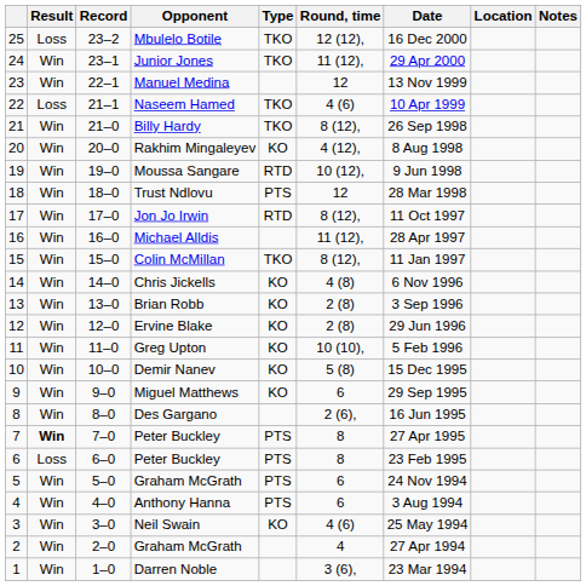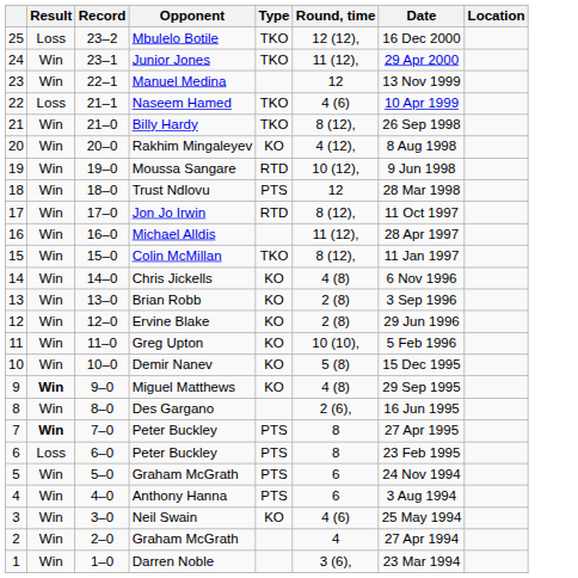 <table class="wikitable" style="text-align:center">
 <tr>
 <th></th>
 <th>Result</th>
 <th>Record</th>
 <th>Opponent</th>
 <th>Type</th>
 <th>Round, time</th>
 <th>Date</th>
 <th>Location</th>
-<th>Notes</th>
 </tr>
 <tr>
 <td>25</td>
 <td>Loss</td>
 <td>23–2</td>
 <td style="text-align:left;"><a href='#'>Mbulelo Botile</a></td>
 <td>TKO</td>
 <td>12 (12), </td>
 <td>16 Dec 2000</td>
-<td style="text-align:left;"></td>
 <td style="text-align:left;"></td>
 </tr>
 <tr>
 <td>24</td>
 <td>Win</td>
 <td>23–1</td>
 <td style="text-align:left;"><a href='#'>Junior Jones</a></td>
 <td>TKO</td>
 <td>11 (12), </td>
 <td><a href='#'>29 Apr 2000</a></td>
 <td style="text-align:left;"></td>
-<td style="text-align:left;"></td>
 </tr>
 <tr>
 <td>23</td>
 <td>Win</td>
 <td>22–1</td>
 <td style="text-align:left;"><a href='#'>Manuel Medina</a></td>
 <td></td>
 <td>12</td>
 <td>13 Nov 1999</td>
-<td style="text-align:left;"></td>
 <td style="text-align:left;"></td>
 </tr>
 <tr>
 <td>22</td>
 <td>Loss</td>
 <td>21–1</td>
 <td style="text-align:left;"><a href='#'>Naseem Hamed</a></td>
 <td>TKO</td>
 <td>4 (6)</td>
 <td><a href='#'>10 Apr 1999</a></td>
 <td style="text-align:left;"></td>
-<td style="text-align:left;"></td>
 </tr>
 <tr>
 <td>21</td>
 <td>Win</td>
 <td>21–0</td>
 <td style="text-align:left;"><a href='#'>Billy Hardy</a></td>
 <td>TKO</td>
 <td>8 (12), </td>
 <td>26 Sep 1998</td>
-<td style="text-align:left;"></td>
 <td style="text-align:left;"></td>
 </tr>
 <tr>
 <td>20</td>
 <td>Win</td>
 <td>20–0</td>
 <td style="text-align:left;">Rakhim Mingaleyev</td>
 <td>KO</td>
 <td>4 (12), </td>
 <td>8 Aug 1998</td>
 <td style="text-align:left;"></td>
-<td style="text-align:left;"></td>
 </tr>
 <tr>
 <td>19</td>
 <td>Win</td>
 <td>19–0</td>
 <td style="text-align:left;">Moussa Sangare</td>
 <td>RTD</td>
 <td>10 (12), </td>
 <td>9 Jun 1998</td>
 <td style="text-align:left;"></td>
-<td></td>
 </tr>
 <tr>
 <td>18</td>
 <td>Win</td>
 <td>18–0</td>
 <td style="text-align:left;">Trust Ndlovu</td>
 <td>PTS</td>
 <td>12</td>
 <td>28 Mar 1998</td>
-<td style="text-align:left;"></td>
 <td style="text-align:left;"></td>
 </tr>
 <tr>
 <td>17</td>
 <td>Win</td>
 <td>17–0</td>
 <td style="text-align:left;"><a href='#'>Jon Jo Irwin</a></td>
 <td>RTD</td>
 <td>8 (12), </td>
 <td>11 Oct 1997</td>
 <td style="text-align:left;"></td>
-<td style="text-align:left;"></td>
 </tr>
 <tr>
 <td>16</td>
 <td>Win</td>
 <td>16–0</td>
 <td style="text-align:left;"><a href='#'>Michael Alldis</a></td>
 <td></td>
 <td>11 (12), </td>
 <td>28 Apr 1997</td>
-<td style="text-align:left;"></td>
 <td style="text-align:left;"></td>
 </tr>
 <tr>
 <td>15</td>
 <td>Win</td>
 <td>15–0</td>
 <td style="text-align:left;"><a href='#'>Colin McMillan</a></td>
 <td>TKO</td>
 <td>8 (12), </td>
 <td>11 Jan 1997</td>
 <td style="text-align:left;"></td>
-<td style="text-align:left;"></td>
 </tr>
 <tr>
 <td>14</td>
 <td>Win</td>
 <td>14–0</td>
 <td style="text-align:left;">Chris Jickells</td>
 <td>KO</td>
 <td>4 (8)</td>
 <td>6 Nov 1996</td>
 <td style="text-align:left;"></td>
-<td></td>
 </tr>
 <tr>
 <td>13</td>
 <td>Win</td>
 <td>13–0</td>
 <td style="text-align:left;">Brian Robb</td>
 <td>KO</td>
 <td>2 (8)</td>
 <td>3 Sep 1996</td>
 <td style="text-align:left;"></td>
-<td></td>
 </tr>
 <tr>
 <td>12</td>
 <td>Win</td>
 <td>12–0</td>
 <td style="text-align:left;">Ervine Blake</td>
 <td>KO</td>
 <td>2 (8)</td>
 <td>29 Jun 1996</td>
 <td style="text-align:left;"></td>
-<td></td>
 </tr>
 <tr>
 <td>11</td>
 <td>Win</td>
 <td>11–0</td>
 <td style="text-align:left;">Greg Upton</td>
 <td>KO</td>
 <td>10 (10), </td>
 <td>5 Feb 1996</td>
 <td style="text-align:left;"></td>
-<td></td>
 </tr>
 <tr>
 <td>10</td>
 <td>Win</td>
 <td>10–0</td>
 <td style="text-align:left;">Demir Nanev</td>
 <td>KO</td>
 <td>5 (8)</td>
 <td>15 Dec 1995</td>
 <td style="text-align:left;"></td>
-<td></td>
 </tr>
 <tr>
 <td>9</td>
-<td>Win</td>
+<td><strong>Win</strong></td>
 <td>9–0</td>
 <td style="text-align:left;">Miguel Matthews</td>
 <td>KO</td>
-<td>6</td>
+<td>4 (8)</td>
 <td>29 Sep 1995</td>
 <td style="text-align:left;"></td>
-<td></td>
 </tr>
 <tr>
 <td>8</td>
 <td>Win</td>
 <td>8–0</td>
 <td style="text-align:left;">Des Gargano</td>
 <td></td>
 <td>2 (6), </td>
 <td>16 Jun 1995</td>
 <td style="text-align:left;"></td>
-<td></td>
 </tr>
 <tr>
 <td>7</td>
 <td><strong>Win</strong></td>
 <td>7–0</td>
 <td style="text-align:left;">Peter Buckley</td>
 <td>PTS</td>
 <td>8</td>
 <td>27 Apr 1995</td>
 <td style="text-align:left;"></td>
-<td></td>
 </tr>
 <tr>
 <td>6</td>
 <td>Loss</td>
 <td>6–0</td>
 <td style="text-align:left;">Peter Buckley</td>
 <td>PTS</td>
 <td>8</td>
 <td>23 Feb 1995</td>
 <td style="text-align:left;"></td>
-<td></td>
 </tr>
 <tr>
 <td>5</td>
 <td>Win</td>
 <td>5–0</td>
 <td style="text-align:left;">Graham McGrath</td>
 <td>PTS</td>
 <td>6</td>
 <td>24 Nov 1994</td>
 <td style="text-align:left;"></td>
-<td></td>
 </tr>
 <tr>
 <td>4</td>
 <td>Win</td>
 <td>4–0</td>
 <td style="text-align:left;">Anthony Hanna</td>
 <td>PTS</td>
 <td>6</td>
 <td>3 Aug 1994</td>
 <td style="text-align:left;"></td>
-<td></td>
 </tr>
 <tr>
 <td>3</td>
 <td>Win</td>
 <td>3–0</td>
 <td style="text-align:left;">Neil Swain</td>
 <td>KO</td>
 <td>4 (6)</td>
 <td>25 May 1994</td>
 <td style="text-align:left;"></td>
-<td></td>
 </tr>
 <tr>
 <td>2</td>
 <td>Win</td>
 <td>2–0</td>
 <td style="text-align:left;">Graham McGrath</td>
 <td></td>
 <td>4</td>
 <td>27 Apr 1994</td>
 <td style="text-align:left;"></td>
-<td></td>
 </tr>
 <tr>
 <td>1</td>
 <td>Win</td>
 <td>1–0</td>
 <td style="text-align:left;">Darren Noble</td>
 <td></td>
 <td>3 (6), </td>
 <td>23 Mar 1994</td>
 <td style="text-align:left;"></td>
-<td></td>
 </tr>
 </table>
